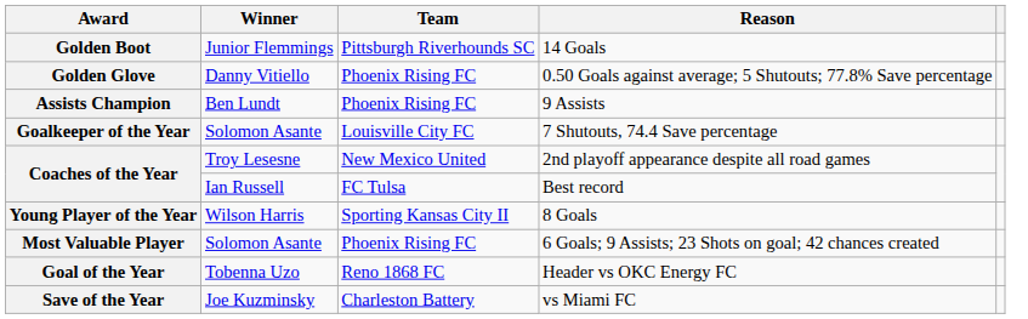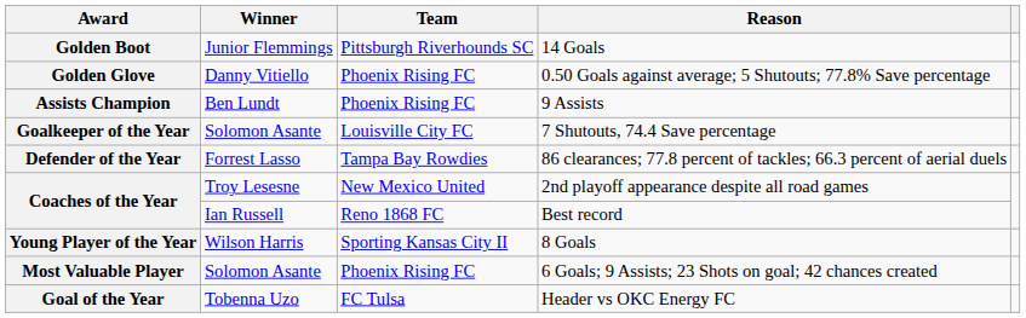 <table class="wikitable">
 <tr>
 <th>Award</th>
 <th>Winner</th>
 <th>Team</th>
 <th>Reason</th>
 <th></th>
 </tr>
 <tr>
 <th>Golden Boot</th>
 <td> <a href='#'>Junior Flemmings</a></td>
 <td><a href='#'>Pittsburgh Riverhounds SC</a></td>
 <td>14 Goals</td>
 <td align=center></td>
 </tr>
 <tr>
 <th>Golden Glove</th>
 <td> <a href='#'>Danny Vitiello</a></td>
 <td><a href='#'>Phoenix Rising FC</a></td>
 <td>0.50 Goals against average; 5 Shutouts; 77.8% Save percentage</td>
 <td align=center></td>
 </tr>
 <tr>
 <th>Assists Champion</th>
 <td> <a href='#'>Ben Lundt</a></td>
 <td><a href='#'>Phoenix Rising FC</a></td>
 <td>9 Assists</td>
 <td align=center></td>
 </tr>
 <tr>
 <th>Goalkeeper of the Year</th>
 <td> <a href='#'>Solomon Asante</a></td>
 <td><a href='#'>Louisville City FC</a></td>
 <td>7 Shutouts, 74.4 Save percentage</td>
 <td align=center></td>
 </tr>
 <tr>
+<th>Defender of the Year</th>
+<td> <a href='#'>Forrest Lasso</a></td>
+<td><a href='#'>Tampa Bay Rowdies</a></td>
+<td>86 clearances; 77.8 percent of tackles; 66.3 percent of aerial duels</td>
+<td align=center></td>
+</tr>
+<tr>
 <th rowspan=2>Coaches of the Year</th>
 <td> <a href='#'>Troy Lesesne</a></td>
 <td><a href='#'>New Mexico United</a></td>
 <td>2nd playoff appearance despite all road games</td>
 <td rowspan=2 align=center></td>
 </tr>
 <tr>
 <td> <a href='#'>Ian Russell</a></td>
-<td><a href='#'>FC Tulsa</a></td>
+<td><a href='#'>Reno 1868 FC</a></td>
 <td>Best record</td>
 </tr>
 <tr>
 <th>Young Player of the Year</th>
 <td> <a href='#'>Wilson Harris</a></td>
 <td><a href='#'>Sporting Kansas City II</a></td>
 <td>8 Goals</td>
 <td align=center></td>
 </tr>
 <tr>
 <th>Most Valuable Player</th>
 <td> <a href='#'>Solomon Asante</a></td>
 <td><a href='#'>Phoenix Rising FC</a></td>
 <td>6 Goals; 9 Assists; 23 Shots on goal; 42 chances created</td>
 <td align=center></td>
 </tr>
 <tr>
 <th>Goal of the Year</th>
 <td> <a href='#'>Tobenna Uzo</a></td>
-<td><a href='#'>Reno 1868 FC</a></td>
+<td><a href='#'>FC Tulsa</a></td>
 <td>Header vs OKC Energy FC</td>
 <td align=center></td>
 </tr>
-<tr>
-<th>Save of the Year</th>
-<td> <a href='#'>Joe Kuzminsky</a></td>
-<td><a href='#'>Charleston Battery</a></td>
-<td>vs Miami FC</td>
-<td align=center></td>
-</tr>
 </table>
